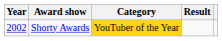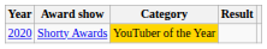 <table class="wikitable">
 <tr>
 <th>Year</th>
 <th>Award show</th>
 <th>Category</th>
 <th>Result</th>
 <th></th>
 </tr>
 <tr>
-<td><a href='#'>2002</a></td>
+<td><a href='#'>2020</a></td>
 <td><a href='#'>Shorty Awards</a></td>
 <td style="background: gold;">YouTuber of the Year</td>
 <td></td>
 <td></td>
 </tr>
 </table>
